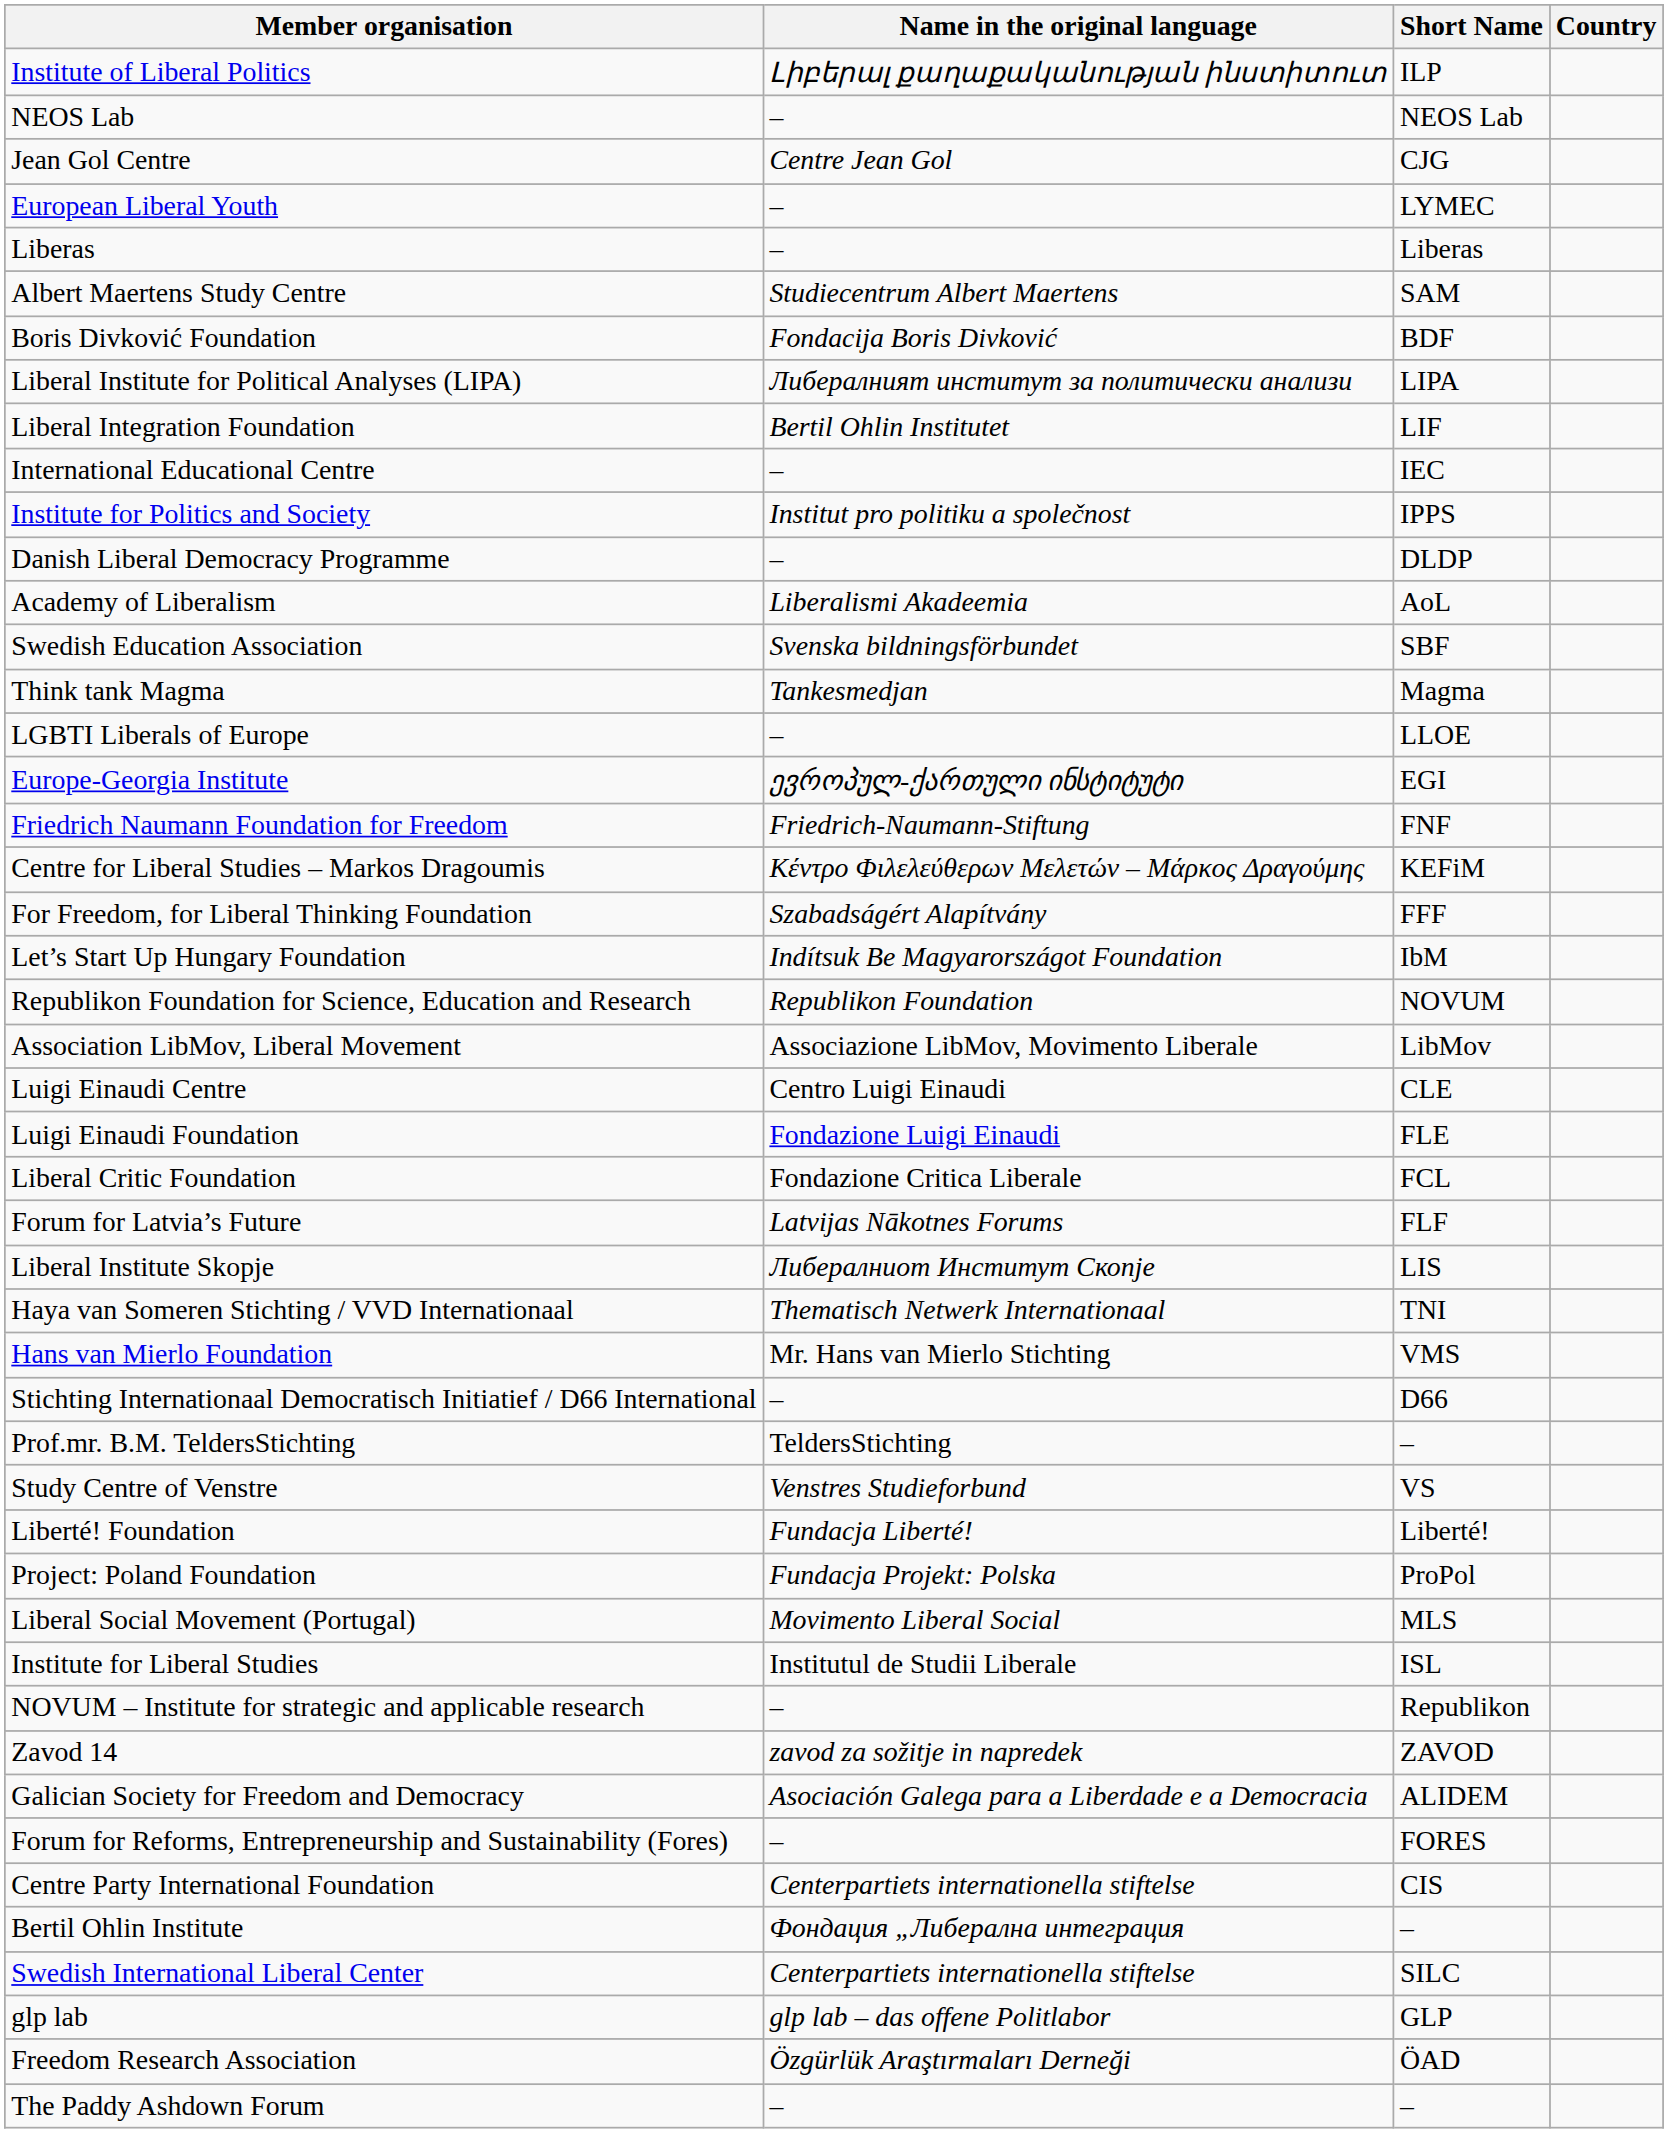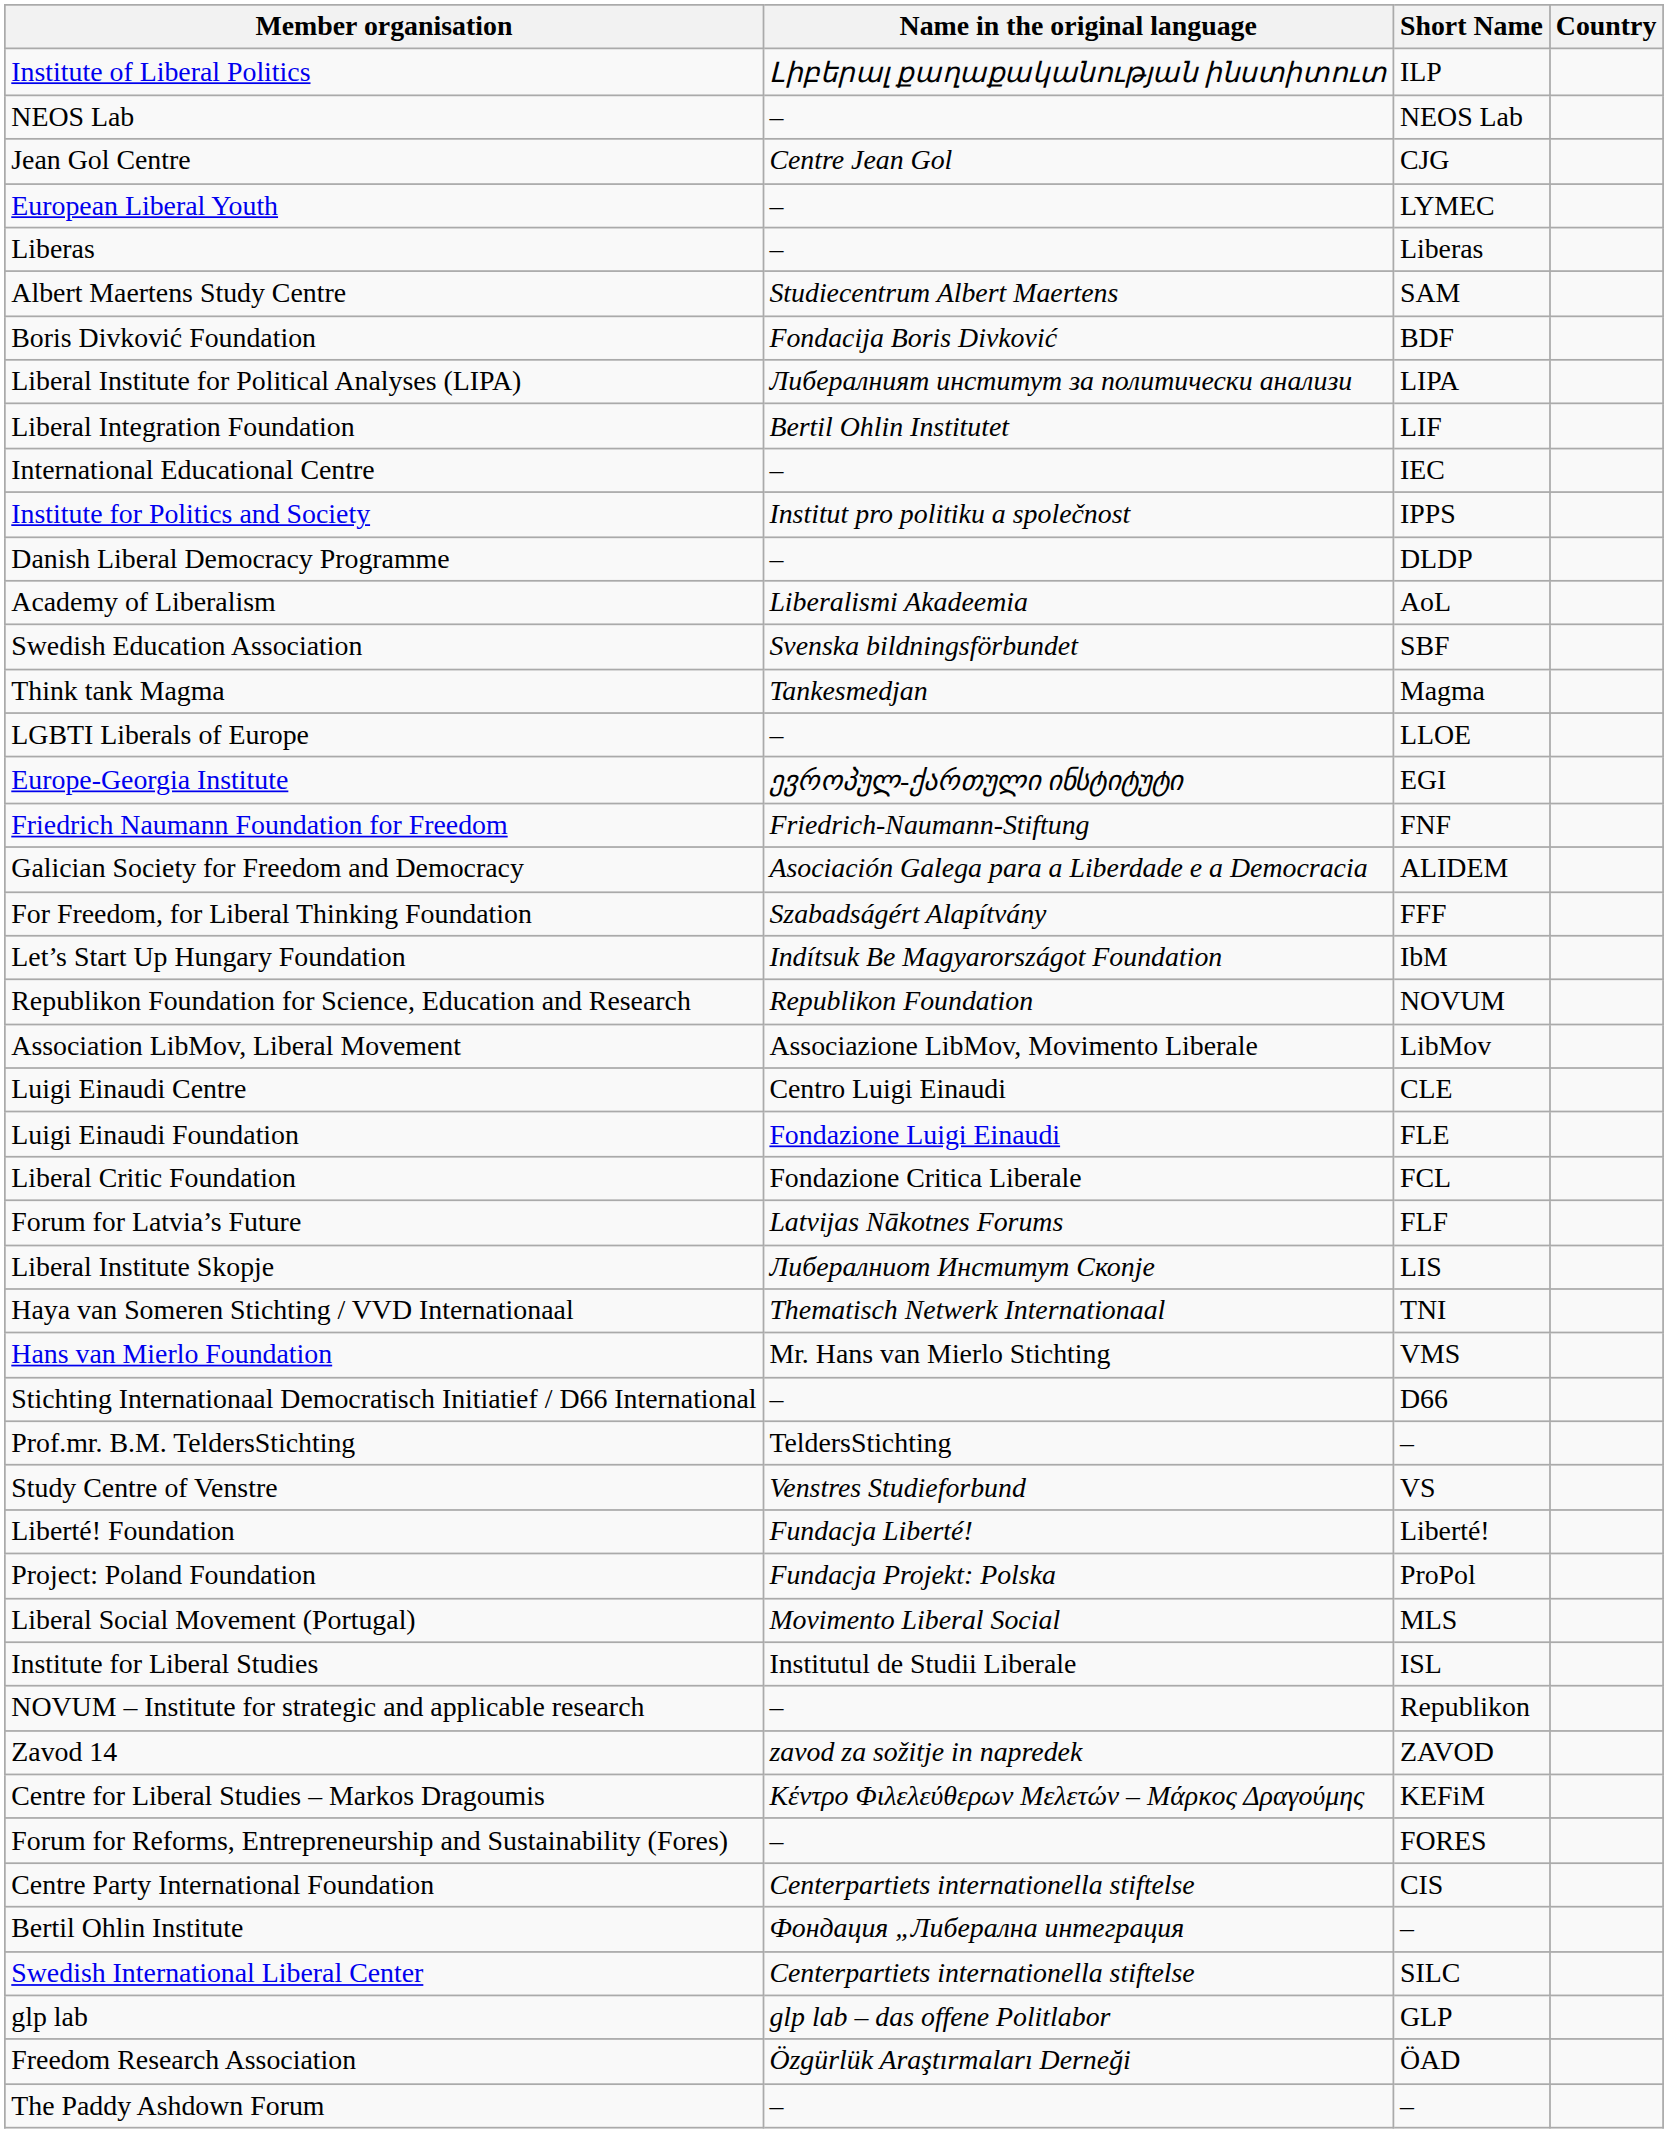 <table class="wikitable">
 <tr>
 <th>Member organisation</th>
 <th>Name in the original language</th>
 <th>Short Name</th>
 <th>Country</th>
 </tr>
 <tr>
 <td><a href='#'>Institute of Liberal Politics</a></td>
 <td><em>Լիբերալ քաղաքականության ինստիտուտ</em></td>
 <td>ILP</td>
 <td></td>
 </tr>
 <tr>
 <td>NEOS Lab</td>
 <td>–</td>
 <td>NEOS Lab</td>
 <td></td>
 </tr>
 <tr>
 <td>Jean Gol Centre</td>
 <td><em>Centre Jean Gol</em></td>
 <td>CJG</td>
 <td></td>
 </tr>
 <tr>
 <td><a href='#'>European Liberal Youth</a></td>
 <td>–</td>
 <td>LYMEC</td>
 <td></td>
 </tr>
 <tr>
 <td>Liberas</td>
 <td>–</td>
 <td>Liberas</td>
 <td></td>
 </tr>
 <tr>
 <td>Albert Maertens Study Centre</td>
 <td><em>Studiecentrum Albert Maertens</em></td>
 <td>SAM</td>
 <td></td>
 </tr>
 <tr>
 <td>Boris Divković Foundation</td>
 <td><em>Fondacija Boris Divković</em></td>
 <td>BDF</td>
 <td></td>
 </tr>
 <tr>
 <td>Liberal Institute for Political Analyses (LIPA)</td>
 <td><em>Либералният институт за политически анализи</em></td>
 <td>LIPA</td>
 <td></td>
 </tr>
 <tr>
 <td>Liberal Integration Foundation</td>
 <td><em>Bertil Ohlin Institutet</em></td>
 <td>LIF</td>
 <td></td>
 </tr>
 <tr>
 <td>International Educational Centre</td>
 <td>–</td>
 <td>IEC</td>
 <td></td>
 </tr>
 <tr>
 <td><a href='#'>Institute for Politics and Society</a></td>
 <td><em>Institut pro politiku a společnost</em></td>
 <td>IPPS</td>
 <td></td>
 </tr>
 <tr>
 <td>Danish Liberal Democracy Programme</td>
 <td>–</td>
 <td>DLDP</td>
 <td></td>
 </tr>
 <tr>
 <td>Academy of Liberalism</td>
 <td><em>Liberalismi Akadeemia</em></td>
 <td>AoL</td>
 <td></td>
 </tr>
 <tr>
 <td>Swedish Education Association</td>
 <td><em>Svenska bildningsförbundet</em></td>
 <td>SBF</td>
 <td></td>
 </tr>
 <tr>
 <td>Think tank Magma</td>
 <td><em>Tankesmedjan</em></td>
 <td>Magma</td>
 <td></td>
 </tr>
 <tr>
 <td>LGBTI Liberals of Europe</td>
 <td>–</td>
 <td>LLOE</td>
 <td></td>
 </tr>
 <tr>
 <td><a href='#'>Europe-Georgia Institute</a></td>
 <td><em>ევროპულ-ქართული ინსტიტუტი</em></td>
 <td>EGI</td>
 <td></td>
 </tr>
 <tr>
 <td><a href='#'>Friedrich Naumann Foundation for Freedom</a></td>
 <td><em>Friedrich-Naumann-Stiftung</em></td>
 <td>FNF</td>
 <td></td>
 </tr>
 <tr>
-<td>Centre for Liberal Studies – Markos Dragoumis</td>
-<td><em>Κέντρο Φιλελεύθερων Μελετών – Μάρκος Δραγούμης</em></td>
-<td>KEFiM</td>
+<td>Galician Society for Freedom and Democracy</td>
+<td><em>Asociación Galega para a Liberdade e a Democracia</em></td>
+<td>ALIDEM</td>
 <td></td>
 </tr>
 <tr>
 <td>For Freedom, for Liberal Thinking Foundation</td>
 <td><em>Szabadságért Alapítvány</em></td>
 <td>FFF</td>
 <td></td>
 </tr>
 <tr>
 <td>Let’s Start Up Hungary Foundation</td>
 <td><em>Indítsuk Be Magyarországot Foundation</em></td>
 <td>IbM</td>
 <td></td>
 </tr>
 <tr>
 <td>Republikon Foundation for Science, Education and Research</td>
 <td><em>Republikon Foundation</em></td>
 <td>NOVUM</td>
 <td></td>
 </tr>
 <tr>
 <td>Association LibMov, Liberal Movement</td>
 <td>Associazione LibMov, Movimento Liberale</td>
 <td>LibMov</td>
 <td></td>
 </tr>
 <tr>
 <td>Luigi Einaudi Centre</td>
 <td>Centro Luigi Einaudi</td>
 <td>CLE</td>
 <td></td>
 </tr>
 <tr>
 <td>Luigi Einaudi Foundation</td>
 <td><a href='#'>Fondazione Luigi Einaudi</a></td>
 <td>FLE</td>
 <td></td>
 </tr>
 <tr>
 <td>Liberal Critic Foundation</td>
 <td>Fondazione Critica Liberale</td>
 <td>FCL</td>
 <td></td>
 </tr>
 <tr>
 <td>Forum for Latvia’s Future</td>
 <td><em>Latvijas Nākotnes Forums</em></td>
 <td>FLF</td>
 <td></td>
 </tr>
 <tr>
 <td>Liberal Institute Skopje</td>
 <td><em>Либералниот Институт Скопје</em></td>
 <td>LIS</td>
 <td></td>
 </tr>
 <tr>
 <td>Haya van Someren Stichting / VVD Internationaal</td>
 <td><em>Thematisch Netwerk Internationaal</em></td>
 <td>TNI</td>
 <td></td>
 </tr>
 <tr>
 <td><a href='#'>Hans van Mierlo Foundation</a></td>
 <td>Mr. Hans van Mierlo Stichting</td>
 <td>VMS</td>
 <td></td>
 </tr>
 <tr>
 <td>Stichting Internationaal Democratisch Initiatief / D66 International</td>
 <td>–</td>
 <td>D66</td>
 <td></td>
 </tr>
 <tr>
 <td>Prof.mr. B.M. TeldersStichting</td>
 <td>TeldersStichting</td>
 <td>–</td>
 <td></td>
 </tr>
 <tr>
 <td>Study Centre of Venstre</td>
 <td><em>Venstres Studieforbund</em></td>
 <td>VS</td>
 <td></td>
 </tr>
 <tr>
 <td>Liberté! Foundation</td>
 <td><em>Fundacja Liberté!</em></td>
 <td>Liberté!</td>
 <td></td>
 </tr>
 <tr>
 <td>Project: Poland Foundation</td>
 <td><em>Fundacja Projekt: Polska</em></td>
 <td>ProPol</td>
 <td></td>
 </tr>
 <tr>
 <td>Liberal Social Movement (Portugal)</td>
 <td><em>Movimento Liberal Social</em></td>
 <td>MLS</td>
 <td></td>
 </tr>
 <tr>
 <td>Institute for Liberal Studies</td>
 <td>Institutul de Studii Liberale</td>
 <td>ISL</td>
 <td></td>
 </tr>
 <tr>
 <td>NOVUM – Institute for strategic and applicable research</td>
 <td>–</td>
 <td>Republikon</td>
 <td></td>
 </tr>
 <tr>
 <td>Zavod 14</td>
 <td><em>zavod za sožitje in napredek</em></td>
 <td>ZAVOD</td>
 <td></td>
 </tr>
 <tr>
-<td>Galician Society for Freedom and Democracy</td>
-<td><em>Asociación Galega para a Liberdade e a Democracia</em></td>
-<td>ALIDEM</td>
+<td>Centre for Liberal Studies – Markos Dragoumis</td>
+<td><em>Κέντρο Φιλελεύθερων Μελετών – Μάρκος Δραγούμης</em></td>
+<td>KEFiM</td>
 <td></td>
 </tr>
 <tr>
 <td>Forum for Reforms, Entrepreneurship and Sustainability (Fores)</td>
 <td>–</td>
 <td>FORES</td>
 <td></td>
 </tr>
 <tr>
 <td>Centre Party International Foundation</td>
 <td><em>Centerpartiets internationella stiftelse</em></td>
 <td>CIS</td>
 <td></td>
 </tr>
 <tr>
 <td>Bertil Ohlin Institute</td>
 <td><em>Фондация „Либерална интеграция</em></td>
 <td>–</td>
 <td></td>
 </tr>
 <tr>
 <td><a href='#'>Swedish International Liberal Center</a></td>
 <td><em>Centerpartiets internationella stiftelse</em></td>
 <td>SILC</td>
 <td></td>
 </tr>
 <tr>
 <td>glp lab</td>
 <td><em>glp lab – das offene Politlabor</em></td>
 <td>GLP</td>
 <td></td>
 </tr>
 <tr>
 <td>Freedom Research Association</td>
 <td><em>Özgürlük Araştırmaları Derneği</em></td>
 <td>ÖAD</td>
 <td></td>
 </tr>
 <tr>
 <td>The Paddy Ashdown Forum</td>
 <td>–</td>
 <td>–</td>
 <td></td>
 </tr>
 </table>
